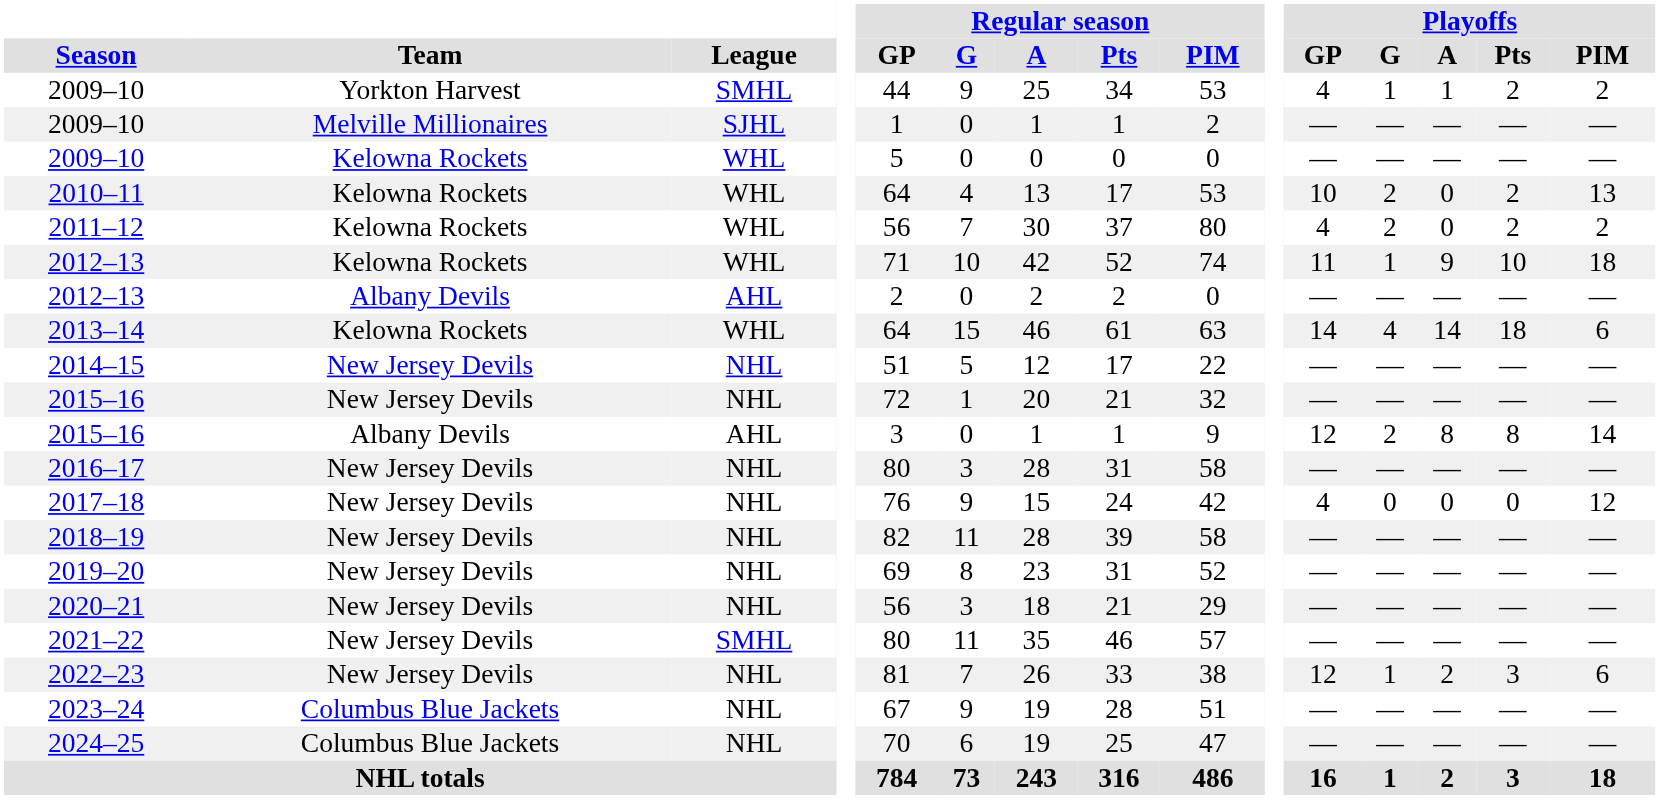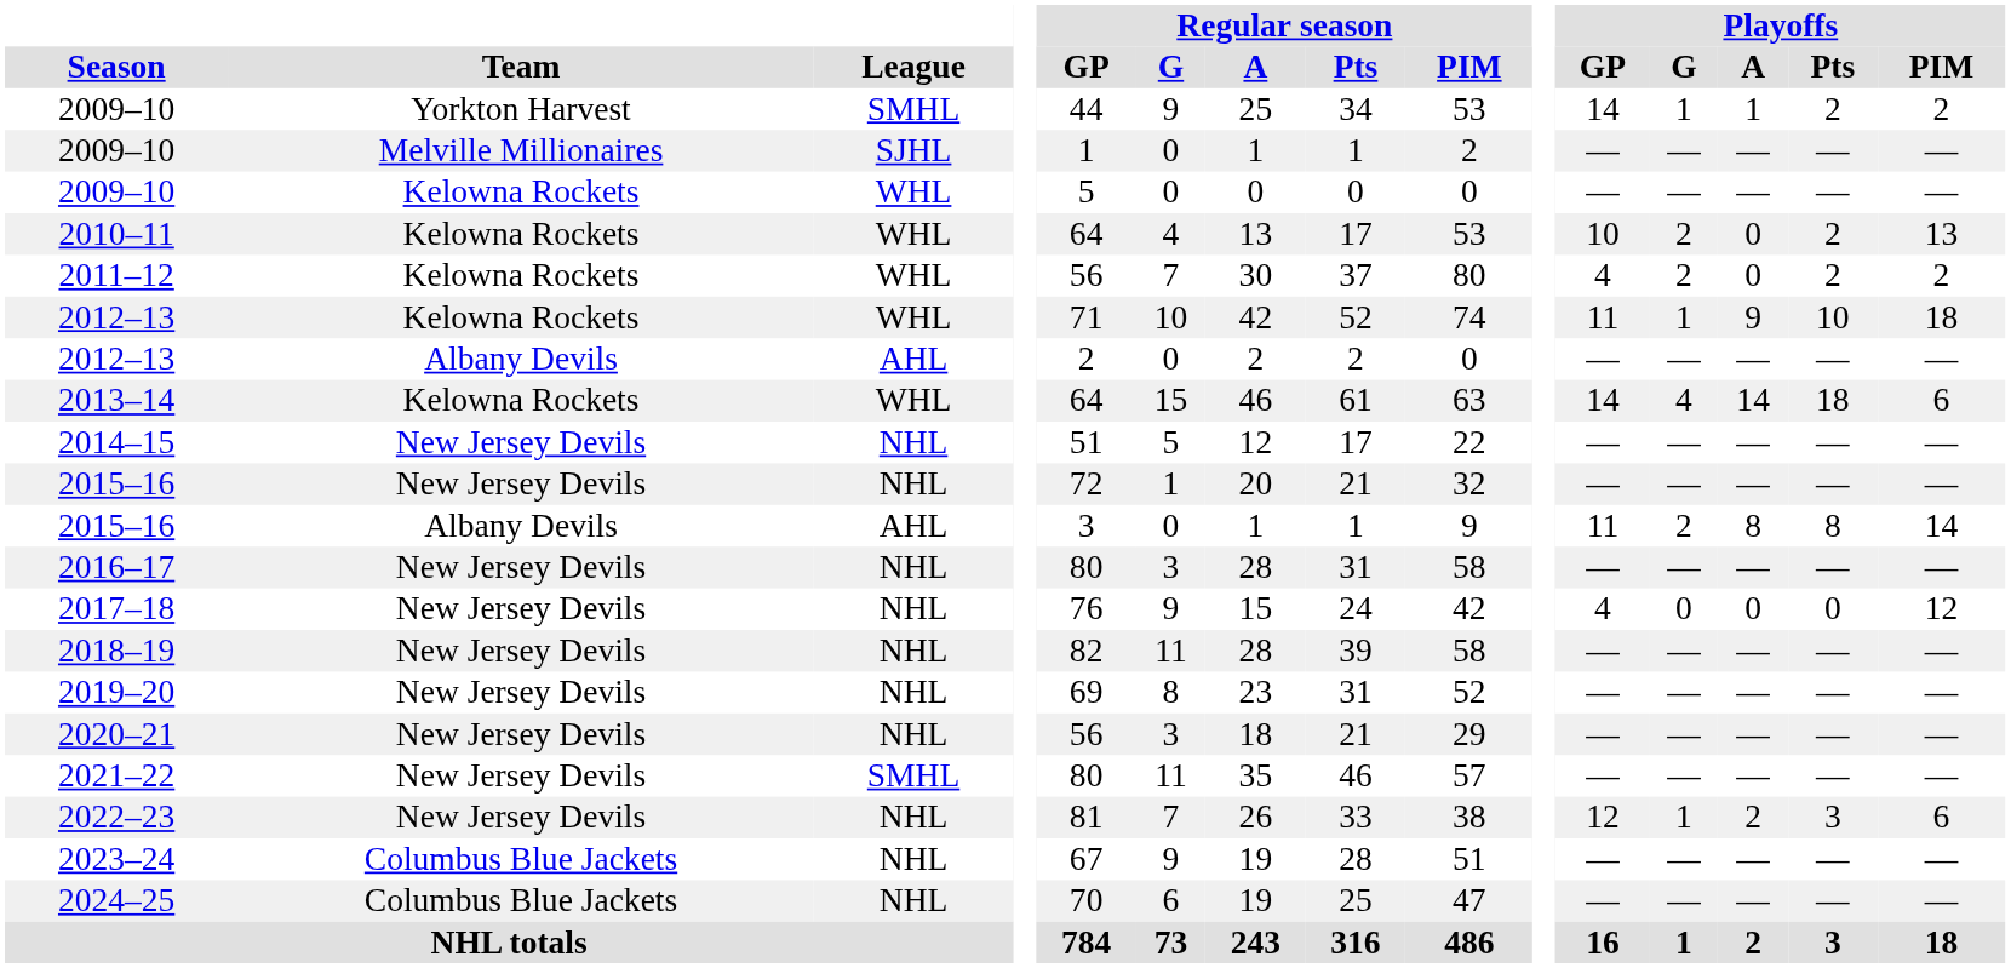 <table border="0" cellpadding="1" cellspacing="0" style="text-align:center; width:60em;">
 <tr style="background:#e0e0e0;">
 <th colspan="3"  bgcolor="#ffffff"> </th>
 <th rowspan="99" bgcolor="#ffffff"> </th>
 <th colspan="5"><a href='#'>Regular season</a></th>
 <th rowspan="99" bgcolor="#ffffff"> </th>
 <th colspan="5"><a href='#'>Playoffs</a></th>
 </tr>
 <tr style="background:#e0e0e0;">
 <th><a href='#'>Season</a></th>
 <th>Team</th>
 <th>League</th>
 <th>GP</th>
 <th><a href='#'>G</a></th>
 <th><a href='#'>A</a></th>
 <th><a href='#'>Pts</a></th>
 <th><a href='#'>PIM</a></th>
 <th>GP</th>
 <th>G</th>
 <th>A</th>
 <th>Pts</th>
 <th>PIM</th>
 </tr>
 <tr>
 <td>2009–10</td>
 <td>Yorkton Harvest</td>
 <td><a href='#'>SMHL</a></td>
 <td>44</td>
 <td>9</td>
 <td>25</td>
 <td>34</td>
 <td>53</td>
-<td>4</td>
+<td>14</td>
 <td>1</td>
 <td>1</td>
 <td>2</td>
 <td>2</td>
 </tr>
 <tr bgcolor="#f0f0f0">
 <td>2009–10</td>
 <td><a href='#'>Melville Millionaires</a></td>
 <td><a href='#'>SJHL</a></td>
 <td>1</td>
 <td>0</td>
 <td>1</td>
 <td>1</td>
 <td>2</td>
 <td>—</td>
 <td>—</td>
 <td>—</td>
 <td>—</td>
 <td>—</td>
 </tr>
 <tr>
 <td><a href='#'>2009–10</a></td>
 <td><a href='#'>Kelowna Rockets</a></td>
 <td><a href='#'>WHL</a></td>
 <td>5</td>
 <td>0</td>
 <td>0</td>
 <td>0</td>
 <td>0</td>
 <td>—</td>
 <td>—</td>
 <td>—</td>
 <td>—</td>
 <td>—</td>
 </tr>
 <tr bgcolor="#f0f0f0">
 <td><a href='#'>2010–11</a></td>
 <td>Kelowna Rockets</td>
 <td>WHL</td>
 <td>64</td>
 <td>4</td>
 <td>13</td>
 <td>17</td>
 <td>53</td>
 <td>10</td>
 <td>2</td>
 <td>0</td>
 <td>2</td>
 <td>13</td>
 </tr>
 <tr>
 <td><a href='#'>2011–12</a></td>
 <td>Kelowna Rockets</td>
 <td>WHL</td>
 <td>56</td>
 <td>7</td>
 <td>30</td>
 <td>37</td>
 <td>80</td>
 <td>4</td>
 <td>2</td>
 <td>0</td>
 <td>2</td>
 <td>2</td>
 </tr>
 <tr bgcolor="#f0f0f0">
 <td><a href='#'>2012–13</a></td>
 <td>Kelowna Rockets</td>
 <td>WHL</td>
 <td>71</td>
 <td>10</td>
 <td>42</td>
 <td>52</td>
 <td>74</td>
 <td>11</td>
 <td>1</td>
 <td>9</td>
 <td>10</td>
 <td>18</td>
 </tr>
 <tr>
 <td><a href='#'>2012–13</a></td>
 <td><a href='#'>Albany Devils</a></td>
 <td><a href='#'>AHL</a></td>
 <td>2</td>
 <td>0</td>
 <td>2</td>
 <td>2</td>
 <td>0</td>
 <td>—</td>
 <td>—</td>
 <td>—</td>
 <td>—</td>
 <td>—</td>
 </tr>
 <tr bgcolor="#f0f0f0">
 <td><a href='#'>2013–14</a></td>
 <td>Kelowna Rockets</td>
 <td>WHL</td>
 <td>64</td>
 <td>15</td>
 <td>46</td>
 <td>61</td>
 <td>63</td>
 <td>14</td>
 <td>4</td>
 <td>14</td>
 <td>18</td>
 <td>6</td>
 </tr>
 <tr>
 <td><a href='#'>2014–15</a></td>
 <td><a href='#'>New Jersey Devils</a></td>
 <td><a href='#'>NHL</a></td>
 <td>51</td>
 <td>5</td>
 <td>12</td>
 <td>17</td>
 <td>22</td>
 <td>—</td>
 <td>—</td>
 <td>—</td>
 <td>—</td>
 <td>—</td>
 </tr>
 <tr bgcolor="#f0f0f0">
 <td><a href='#'>2015–16</a></td>
 <td>New Jersey Devils</td>
 <td>NHL</td>
 <td>72</td>
 <td>1</td>
 <td>20</td>
 <td>21</td>
 <td>32</td>
 <td>—</td>
 <td>—</td>
 <td>—</td>
 <td>—</td>
 <td>—</td>
 </tr>
 <tr>
 <td><a href='#'>2015–16</a></td>
 <td>Albany Devils</td>
 <td>AHL</td>
 <td>3</td>
 <td>0</td>
 <td>1</td>
 <td>1</td>
 <td>9</td>
-<td>12</td>
+<td>11</td>
 <td>2</td>
 <td>8</td>
 <td>8</td>
 <td>14</td>
 </tr>
 <tr bgcolor="#f0f0f0">
 <td><a href='#'>2016–17</a></td>
 <td>New Jersey Devils</td>
 <td>NHL</td>
 <td>80</td>
 <td>3</td>
 <td>28</td>
 <td>31</td>
 <td>58</td>
 <td>—</td>
 <td>—</td>
 <td>—</td>
 <td>—</td>
 <td>—</td>
 </tr>
 <tr>
 <td><a href='#'>2017–18</a></td>
 <td>New Jersey Devils</td>
 <td>NHL</td>
 <td>76</td>
 <td>9</td>
 <td>15</td>
 <td>24</td>
 <td>42</td>
 <td>4</td>
 <td>0</td>
 <td>0</td>
 <td>0</td>
 <td>12</td>
 </tr>
 <tr bgcolor="#f0f0f0">
 <td><a href='#'>2018–19</a></td>
 <td>New Jersey Devils</td>
 <td>NHL</td>
 <td>82</td>
 <td>11</td>
 <td>28</td>
 <td>39</td>
 <td>58</td>
 <td>—</td>
 <td>—</td>
 <td>—</td>
 <td>—</td>
 <td>—</td>
 </tr>
 <tr>
 <td><a href='#'>2019–20</a></td>
 <td>New Jersey Devils</td>
 <td>NHL</td>
 <td>69</td>
 <td>8</td>
 <td>23</td>
 <td>31</td>
 <td>52</td>
 <td>—</td>
 <td>—</td>
 <td>—</td>
 <td>—</td>
 <td>—</td>
 </tr>
 <tr bgcolor="#f0f0f0">
 <td><a href='#'>2020–21</a></td>
 <td>New Jersey Devils</td>
 <td>NHL</td>
 <td>56</td>
 <td>3</td>
 <td>18</td>
 <td>21</td>
 <td>29</td>
 <td>—</td>
 <td>—</td>
 <td>—</td>
 <td>—</td>
 <td>—</td>
 </tr>
 <tr>
 <td><a href='#'>2021–22</a></td>
 <td>New Jersey Devils</td>
 <td><a href='#'>SMHL</a></td>
 <td>80</td>
 <td>11</td>
 <td>35</td>
 <td>46</td>
 <td>57</td>
 <td>—</td>
 <td>—</td>
 <td>—</td>
 <td>—</td>
 <td>—</td>
 </tr>
 <tr bgcolor="#f0f0f0">
 <td><a href='#'>2022–23</a></td>
 <td>New Jersey Devils</td>
 <td>NHL</td>
 <td>81</td>
 <td>7</td>
 <td>26</td>
 <td>33</td>
 <td>38</td>
 <td>12</td>
 <td>1</td>
 <td>2</td>
 <td>3</td>
 <td>6</td>
 </tr>
 <tr>
 <td><a href='#'>2023–24</a></td>
 <td><a href='#'>Columbus Blue Jackets</a></td>
 <td>NHL</td>
 <td>67</td>
 <td>9</td>
 <td>19</td>
 <td>28</td>
 <td>51</td>
 <td>—</td>
 <td>—</td>
 <td>—</td>
 <td>—</td>
 <td>—</td>
 </tr>
 <tr bgcolor="#f0f0f0">
 <td><a href='#'>2024–25</a></td>
 <td>Columbus Blue Jackets</td>
 <td>NHL</td>
 <td>70</td>
 <td>6</td>
 <td>19</td>
 <td>25</td>
 <td>47</td>
 <td>—</td>
 <td>—</td>
 <td>—</td>
 <td>—</td>
 <td>—</td>
 </tr>
 <tr ALIGN="center" bgcolor="#e0e0e0">
 <th colspan="3">NHL totals</th>
 <th>784</th>
 <th>73</th>
 <th>243</th>
 <th>316</th>
 <th>486</th>
 <th>16</th>
 <th>1</th>
 <th>2</th>
 <th>3</th>
 <th>18</th>
 </tr>
 </table>
